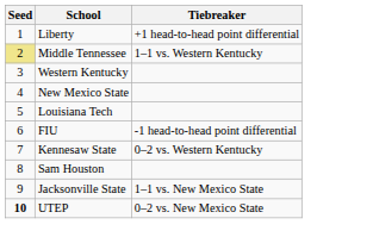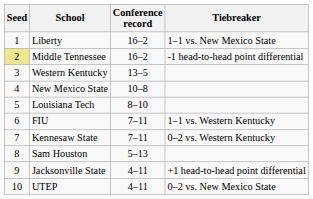 <table class="wikitable" style="white-space:nowrap; text-align:center">
 <tr>
 <th>Seed</th>
 <th>School</th>
+<th>Conference<br>record</th>
 <th>Tiebreaker</th>
 </tr>
 <tr>
 <td>1</td>
 <td align=left>Liberty</td>
-<td align=left>+1 head-to-head point differential</td>
+<td>16–2</td>
+<td align=left>1–1 vs. New Mexico State</td>
 </tr>
 <tr>
 <td style="background: khaki;">2</td>
 <td align=left>Middle Tennessee</td>
-<td align=left>1–1 vs. Western Kentucky</td>
+<td>16–2</td>
+<td align=left>-1 head-to-head point differential</td>
 </tr>
 <tr>
 <td>3</td>
 <td align=left>Western Kentucky</td>
+<td>13–5</td>
 <td align=left></td>
 </tr>
 <tr>
 <td>4</td>
 <td align=left>New Mexico State</td>
+<td>10–8</td>
 <td align=left></td>
 </tr>
 <tr>
 <td>5</td>
 <td align=left>Louisiana Tech</td>
+<td>8–10</td>
 <td align=left></td>
 </tr>
 <tr>
 <td>6</td>
 <td align=left>FIU</td>
-<td align=left>-1 head-to-head point differential</td>
+<td>7–11</td>
+<td align=left>1–1 vs. Western Kentucky</td>
 </tr>
 <tr>
 <td>7</td>
 <td align=left>Kennesaw State</td>
+<td>7–11</td>
 <td align=left>0–2 vs. Western Kentucky</td>
 </tr>
 <tr>
 <td>8</td>
 <td align=left>Sam Houston</td>
+<td>5–13</td>
 <td align=left></td>
 </tr>
 <tr>
 <td>9</td>
 <td align=left>Jacksonville State</td>
-<td align=left>1–1 vs. New Mexico State</td>
+<td>4–11</td>
+<td align=left>+1 head-to-head point differential</td>
 </tr>
 <tr>
-<td><strong>10</strong></td>
+<td>10</td>
 <td align=left>UTEP</td>
+<td>4–11</td>
 <td align=left>0–2 vs. New Mexico State</td>
 </tr>
 </table>
